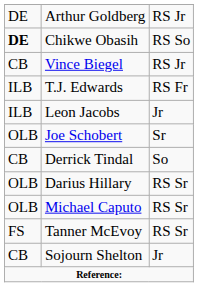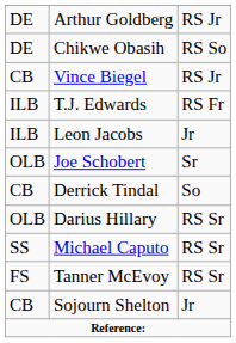 <table class="wikitable">
 <tr>
 </tr>
 <tr>
 <td>DE</td>
 <td>Arthur Goldberg</td>
 <td>RS Jr</td>
 </tr>
 <tr>
-<td><strong>DE</strong></td>
+<td>DE</td>
 <td>Chikwe Obasih</td>
 <td>RS So</td>
 </tr>
 <tr>
 <td>CB</td>
 <td><a href='#'>Vince Biegel</a></td>
 <td>RS Jr</td>
 </tr>
 <tr>
 <td>ILB</td>
 <td>T.J. Edwards</td>
 <td>RS Fr</td>
 </tr>
 <tr>
 <td>ILB</td>
 <td>Leon Jacobs</td>
 <td>Jr</td>
 </tr>
 <tr>
 <td>OLB</td>
 <td><a href='#'>Joe Schobert</a></td>
 <td>Sr</td>
 </tr>
 <tr>
 <td>CB</td>
 <td>Derrick Tindal</td>
 <td>So</td>
 </tr>
 <tr>
 <td>OLB</td>
 <td>Darius Hillary</td>
 <td>RS Sr</td>
 </tr>
 <tr>
-<td>OLB</td>
+<td>SS</td>
 <td><a href='#'>Michael Caputo</a></td>
 <td>RS Sr</td>
 </tr>
 <tr>
 <td>FS</td>
 <td>Tanner McEvoy</td>
 <td>RS Sr</td>
 </tr>
 <tr>
 <td>CB</td>
 <td>Sojourn Shelton</td>
 <td>Jr</td>
 </tr>
 <tr>
 <td colspan="3"  style="font-size:8pt; text-align:center;"><strong>Reference:</strong></td>
 </tr>
 </table>
